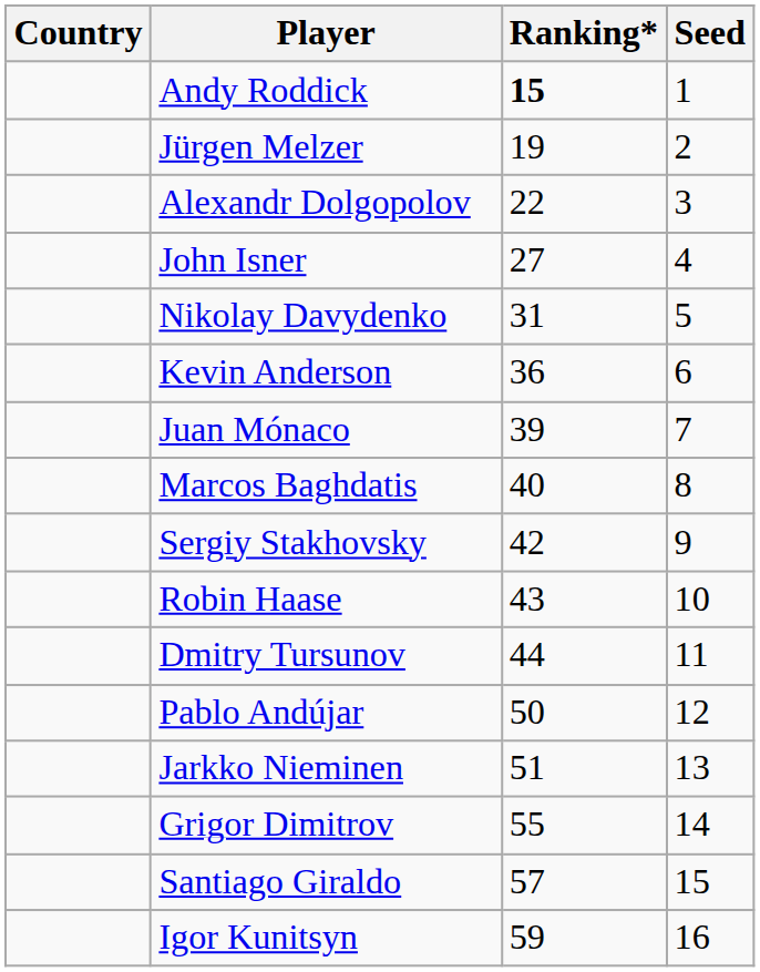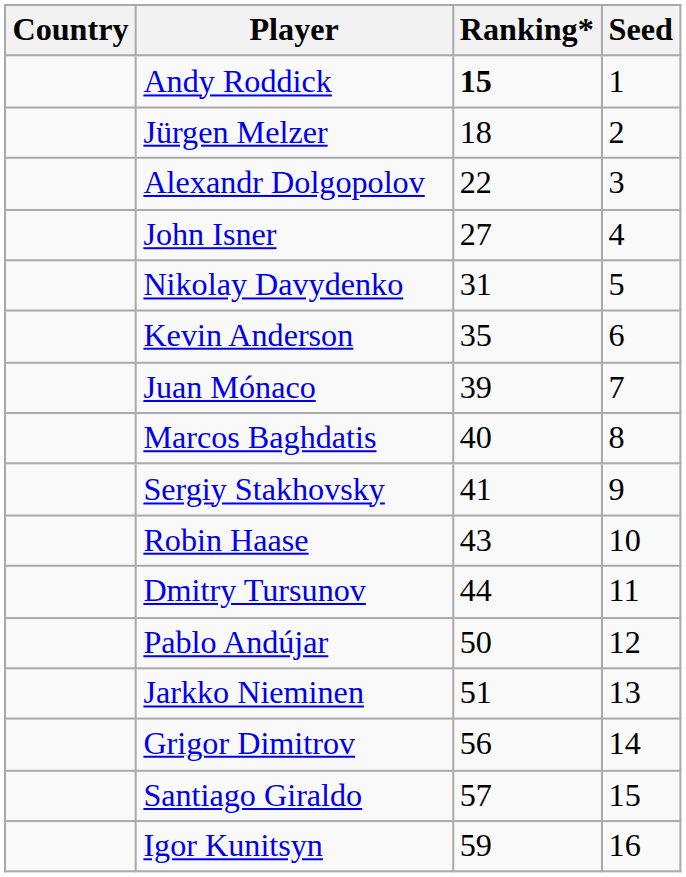 <table class="wikitable" border="1">
 <tr>
 <th>Country</th>
 <th width=150>Player</th>
 <th>Ranking*</th>
 <th>Seed</th>
 </tr>
 <tr>
 <td></td>
 <td><a href='#'>Andy Roddick</a></td>
 <td><strong>15</strong></td>
 <td>1</td>
 </tr>
 <tr>
 <td></td>
 <td><a href='#'>Jürgen Melzer</a></td>
-<td>19</td>
+<td>18</td>
 <td>2</td>
 </tr>
 <tr>
 <td></td>
 <td><a href='#'>Alexandr Dolgopolov</a></td>
 <td>22</td>
 <td>3</td>
 </tr>
 <tr>
 <td></td>
 <td><a href='#'>John Isner</a></td>
 <td>27</td>
 <td>4</td>
 </tr>
 <tr>
 <td></td>
 <td><a href='#'>Nikolay Davydenko</a></td>
 <td>31</td>
 <td>5</td>
 </tr>
 <tr>
 <td></td>
 <td><a href='#'>Kevin Anderson</a></td>
-<td>36</td>
+<td>35</td>
 <td>6</td>
 </tr>
 <tr>
 <td></td>
 <td><a href='#'>Juan Mónaco</a></td>
 <td>39</td>
 <td>7</td>
 </tr>
 <tr>
 <td></td>
 <td><a href='#'>Marcos Baghdatis</a></td>
 <td>40</td>
 <td>8</td>
 </tr>
 <tr>
 <td></td>
 <td><a href='#'>Sergiy Stakhovsky</a></td>
-<td>42</td>
+<td>41</td>
 <td>9</td>
 </tr>
 <tr>
 <td></td>
 <td><a href='#'>Robin Haase</a></td>
 <td>43</td>
 <td>10</td>
 </tr>
 <tr>
 <td></td>
 <td><a href='#'>Dmitry Tursunov</a></td>
 <td>44</td>
 <td>11</td>
 </tr>
 <tr>
 <td></td>
 <td><a href='#'>Pablo Andújar</a></td>
 <td>50</td>
 <td>12</td>
 </tr>
 <tr>
 <td></td>
 <td><a href='#'>Jarkko Nieminen</a></td>
 <td>51</td>
 <td>13</td>
 </tr>
 <tr>
 <td></td>
 <td><a href='#'>Grigor Dimitrov</a></td>
-<td>55</td>
+<td>56</td>
 <td>14</td>
 </tr>
 <tr>
 <td></td>
 <td><a href='#'>Santiago Giraldo</a></td>
 <td>57</td>
 <td>15</td>
 </tr>
 <tr>
 <td></td>
 <td><a href='#'>Igor Kunitsyn</a></td>
 <td>59</td>
 <td>16</td>
 </tr>
 </table>
